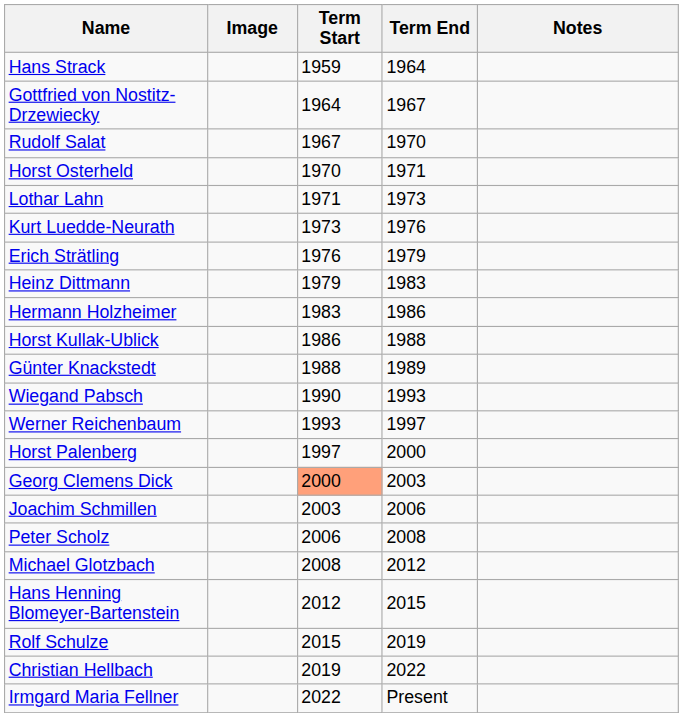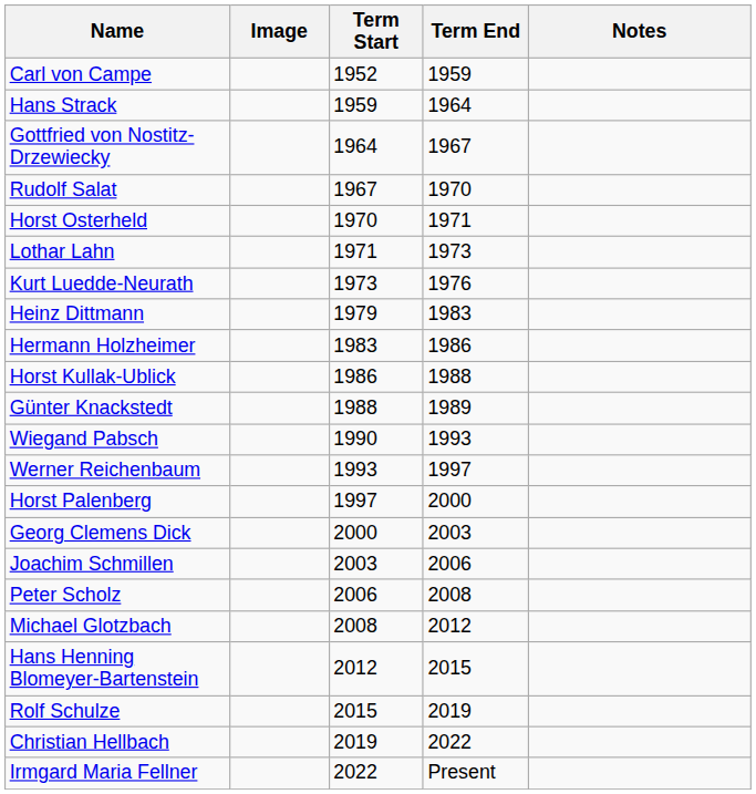 <table class="wikitable">
 <tr class="hintergrundfarbe5">
 <th width="250">Name</th>
 <th width="100">Image</th>
 <th width="100">Term Start</th>
 <th width="100">Term End</th>
 <th width="300">Notes</th>
+</tr>
+<tr>
+<td><a href='#'>Carl von Campe</a></td>
+<td></td>
+<td>1952</td>
+<td>1959</td>
+<td></td>
 </tr>
 <tr>
 <td><a href='#'>Hans Strack</a></td>
 <td></td>
 <td>1959</td>
 <td>1964</td>
 <td></td>
 </tr>
 <tr>
 <td><a href='#'>Gottfried von Nostitz-Drzewiecky</a></td>
 <td></td>
 <td>1964</td>
 <td>1967</td>
 <td></td>
 </tr>
 <tr>
 <td><a href='#'>Rudolf Salat</a></td>
 <td></td>
 <td>1967</td>
 <td>1970</td>
 <td></td>
 </tr>
 <tr>
 <td><a href='#'>Horst Osterheld</a></td>
 <td></td>
 <td>1970</td>
 <td>1971</td>
 <td></td>
 </tr>
 <tr>
 <td><a href='#'>Lothar Lahn</a></td>
 <td></td>
 <td>1971</td>
 <td>1973</td>
 <td></td>
 </tr>
 <tr>
 <td><a href='#'>Kurt Luedde-Neurath</a></td>
 <td></td>
 <td>1973</td>
 <td>1976</td>
-<td></td>
-</tr>
-<tr>
-<td><a href='#'>Erich Strätling</a></td>
-<td></td>
-<td>1976</td>
-<td>1979</td>
 <td></td>
 </tr>
 <tr>
 <td><a href='#'>Heinz Dittmann</a></td>
 <td></td>
 <td>1979</td>
 <td>1983</td>
 <td></td>
 </tr>
 <tr>
 <td><a href='#'>Hermann Holzheimer</a></td>
 <td></td>
 <td>1983</td>
 <td>1986</td>
 <td></td>
 </tr>
 <tr>
 <td><a href='#'>Horst Kullak-Ublick</a></td>
 <td></td>
 <td>1986</td>
 <td>1988</td>
 <td></td>
 </tr>
 <tr>
 <td><a href='#'>Günter Knackstedt</a></td>
 <td></td>
 <td>1988</td>
 <td>1989</td>
 <td></td>
 </tr>
 <tr>
 <td><a href='#'>Wiegand Pabsch</a></td>
 <td></td>
 <td>1990</td>
 <td>1993</td>
 <td></td>
 </tr>
 <tr>
 <td><a href='#'>Werner Reichenbaum</a></td>
 <td></td>
 <td>1993</td>
 <td>1997</td>
 <td></td>
 </tr>
 <tr>
 <td><a href='#'>Horst Palenberg</a></td>
 <td></td>
 <td>1997</td>
 <td>2000</td>
 <td></td>
 </tr>
 <tr>
 <td><a href='#'>Georg Clemens Dick</a></td>
 <td></td>
-<td style="background: lightsalmon;">2000</td>
+<td>2000</td>
 <td>2003</td>
 <td></td>
 </tr>
 <tr>
 <td><a href='#'>Joachim Schmillen</a></td>
 <td></td>
 <td>2003</td>
 <td>2006</td>
 <td></td>
 </tr>
 <tr>
 <td><a href='#'>Peter Scholz</a></td>
 <td></td>
 <td>2006</td>
 <td>2008</td>
 <td></td>
 </tr>
 <tr>
 <td><a href='#'>Michael Glotzbach</a></td>
 <td></td>
 <td>2008</td>
 <td>2012</td>
 <td></td>
 </tr>
 <tr>
 <td><a href='#'>Hans Henning Blomeyer-Bartenstein</a></td>
 <td></td>
 <td>2012</td>
 <td>2015</td>
 <td></td>
 </tr>
 <tr>
 <td><a href='#'>Rolf Schulze</a></td>
 <td></td>
 <td>2015</td>
 <td>2019</td>
 <td></td>
 </tr>
 <tr>
 <td><a href='#'>Christian Hellbach</a></td>
 <td></td>
 <td>2019</td>
 <td>2022</td>
 <td></td>
 </tr>
 <tr>
 <td><a href='#'>Irmgard Maria Fellner</a></td>
 <td></td>
 <td>2022</td>
 <td>Present</td>
 <td></td>
 </tr>
 </table>
